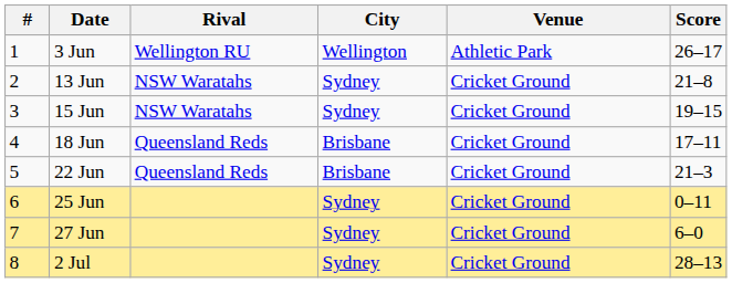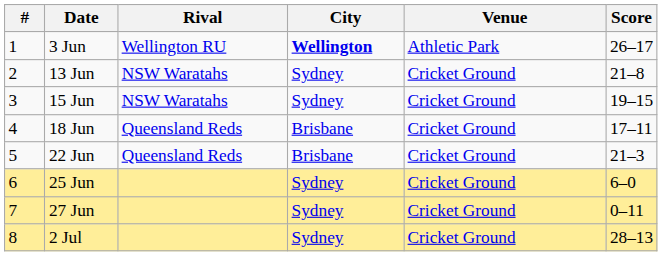 <table class="wikitable sortable">
 <tr>
 <th width=30px>#</th>
 <th width=60px>Date</th>
 <th width=150px>Rival</th>
 <th width=100px>City</th>
 <th width=180px>Venue</th>
 <th width=40px>Score</th>
 </tr>
 <tr>
 <td>1</td>
 <td>3 Jun</td>
 <td><a href='#'>Wellington RU</a></td>
-<td><a href='#'>Wellington</a></td>
+<td><strong><a href='#'>Wellington</a></strong></td>
 <td><a href='#'>Athletic Park</a></td>
 <td>26–17</td>
 </tr>
 <tr>
 <td>2</td>
 <td>13 Jun</td>
 <td><a href='#'>NSW Waratahs</a></td>
 <td><a href='#'>Sydney</a></td>
 <td><a href='#'>Cricket Ground</a></td>
 <td>21–8</td>
 </tr>
 <tr>
 <td>3</td>
 <td>15 Jun</td>
 <td><a href='#'>NSW Waratahs</a></td>
 <td><a href='#'>Sydney</a></td>
 <td><a href='#'>Cricket Ground</a></td>
 <td>19–15</td>
 </tr>
 <tr>
 <td>4</td>
 <td>18 Jun</td>
 <td><a href='#'>Queensland Reds</a></td>
 <td><a href='#'>Brisbane</a></td>
 <td><a href='#'>Cricket Ground</a></td>
 <td>17–11</td>
 </tr>
 <tr>
 <td>5</td>
 <td>22 Jun</td>
 <td><a href='#'>Queensland Reds</a></td>
 <td><a href='#'>Brisbane</a></td>
 <td><a href='#'>Cricket Ground</a></td>
 <td>21–3</td>
 </tr>
 <tr bgcolor=#ffee99>
 <td>6</td>
 <td>25 Jun</td>
 <td></td>
 <td><a href='#'>Sydney</a></td>
 <td><a href='#'>Cricket Ground</a></td>
-<td>0–11</td>
+<td>6–0</td>
 </tr>
 <tr bgcolor=#ffee99>
 <td>7</td>
 <td>27 Jun</td>
 <td></td>
 <td><a href='#'>Sydney</a></td>
 <td><a href='#'>Cricket Ground</a></td>
-<td>6–0</td>
+<td>0–11</td>
 </tr>
 <tr bgcolor=#ffee99>
 <td>8</td>
 <td>2 Jul</td>
 <td></td>
 <td><a href='#'>Sydney</a></td>
 <td><a href='#'>Cricket Ground</a></td>
 <td>28–13</td>
 </tr>
 </table>
